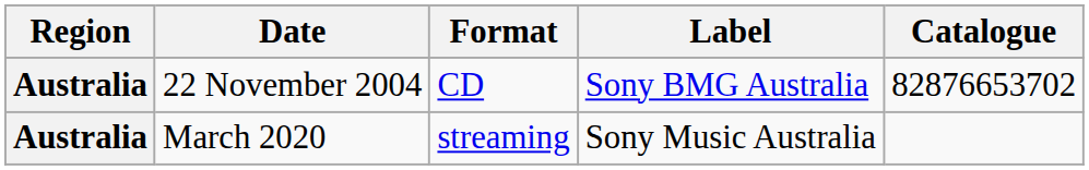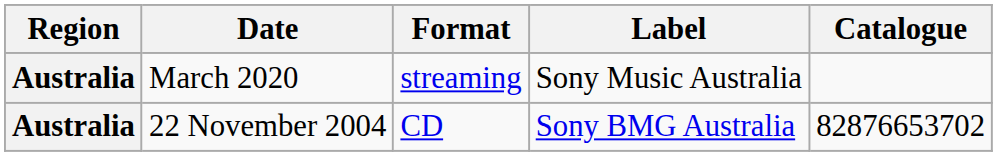 <table class="wikitable plainrowheaders">
 <tr>
 <th scope="col">Region</th>
 <th scope="col">Date</th>
 <th scope="col">Format</th>
 <th scope="col">Label</th>
 <th scope="col">Catalogue</th>
 </tr>
 <tr>
 <th scope="row">Australia</th>
+<td>March 2020</td>
+<td><a href='#'>streaming</a></td>
+<td>Sony Music Australia</td>
+<td></td>
+</tr>
+<tr>
+<th scope="row">Australia</th>
 <td>22 November 2004 </td>
 <td><a href='#'>CD</a></td>
 <td><a href='#'>Sony BMG Australia</a></td>
 <td>82876653702</td>
 </tr>
-<tr>
-<th scope="row">Australia</th>
-<td>March 2020</td>
-<td><a href='#'>streaming</a></td>
-<td>Sony Music Australia</td>
-<td></td>
-</tr>
 </table>
